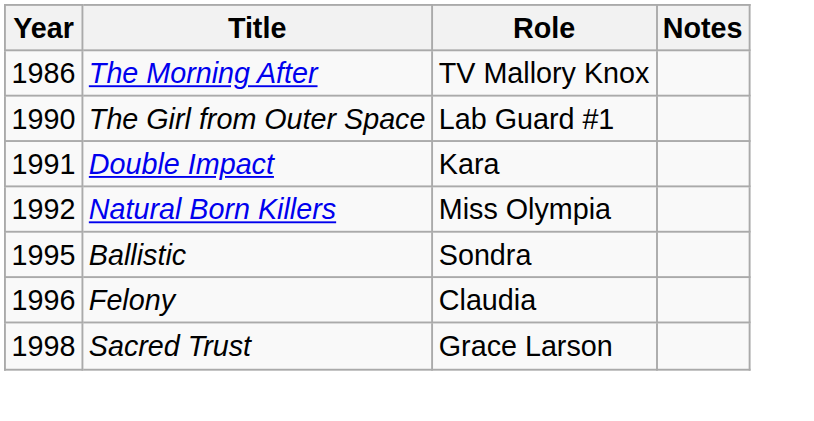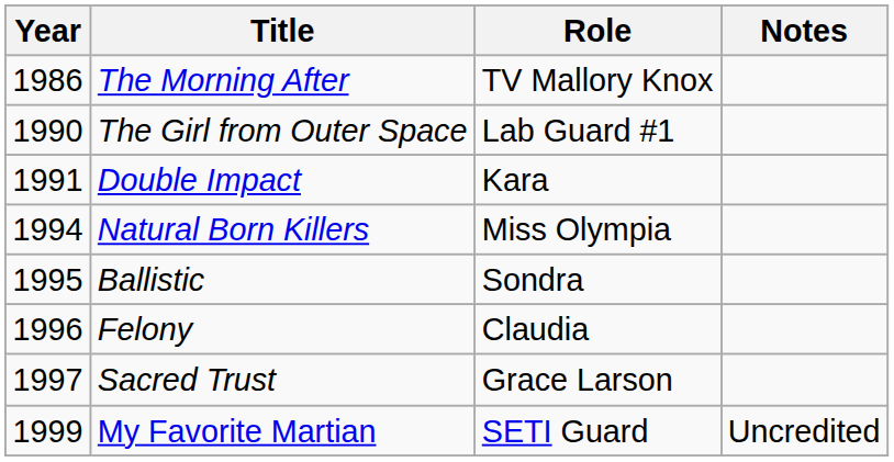 <table class="wikitable" style="font-size: 95%;">
 <tr>
 <th>Year</th>
 <th>Title</th>
 <th>Role</th>
 <th>Notes</th>
 </tr>
 <tr>
 <td>1986</td>
 <td><em><a href='#'>The Morning After</a></em></td>
 <td>TV Mallory Knox</td>
 <td></td>
 </tr>
 <tr>
 <td>1990</td>
 <td><em>The Girl from Outer Space</em></td>
 <td>Lab Guard #1</td>
 <td></td>
 </tr>
 <tr>
 <td>1991</td>
 <td><em><a href='#'>Double Impact</a></em></td>
 <td>Kara</td>
 <td></td>
 </tr>
 <tr>
-<td>1992</td>
+<td>1994</td>
 <td><em><a href='#'>Natural Born Killers</a></em></td>
 <td>Miss Olympia</td>
 <td></td>
 </tr>
 <tr>
 <td>1995</td>
 <td><em>Ballistic</em></td>
 <td>Sondra</td>
 <td></td>
 </tr>
 <tr>
 <td>1996</td>
 <td><em>Felony</em></td>
 <td>Claudia</td>
 <td></td>
 </tr>
 <tr>
-<td>1998</td>
+<td>1997</td>
 <td><em>Sacred Trust</td>
 <td>Grace Larson</td>
 <td></td>
 </tr>
+<tr>
+<td>1999</td>
+<td></em><a href='#'>My Favorite Martian</a><em></td>
+<td><a href='#'>SETI</a> Guard</td>
+<td>Uncredited</td>
+</tr>
 </table>
